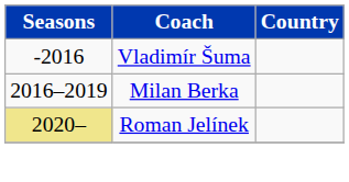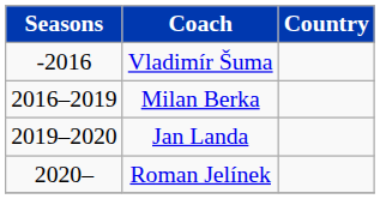 <table class="wikitable" style="text-align: center">
 <tr>
 <th style="color:#FFFFFF; background:#0038af">Seasons</th>
 <th style="color:#FFFFFF; background:#0038af">Coach</th>
 <th style="color:#FFFFFF; background:#0038af">Country</th>
 </tr>
 <tr>
 <td style="text-align: center">-2016</td>
 <td style="text-align: center"><a href='#'>Vladimír Šuma</a></td>
 <td style="text-align: center"></td>
 </tr>
 <tr>
 <td style="text-align: center">2016–2019</td>
 <td style="text-align: center"><a href='#'>Milan Berka</a></td>
 <td style="text-align: center"></td>
 </tr>
 <tr>
-<td style="background: khaki; text-align: center">2020–</td>
+<td style="text-align: center">2019–2020</td>
+<td style="text-align: center"><a href='#'>Jan Landa</a></td>
+<td style="text-align: center"></td>
+</tr>
+<tr>
+<td style="text-align: center">2020–</td>
 <td style="text-align: center"><a href='#'>Roman Jelínek</a></td>
 <td style="text-align: center"></td>
 </tr>
 <tr>
 </tr>
 </table>
